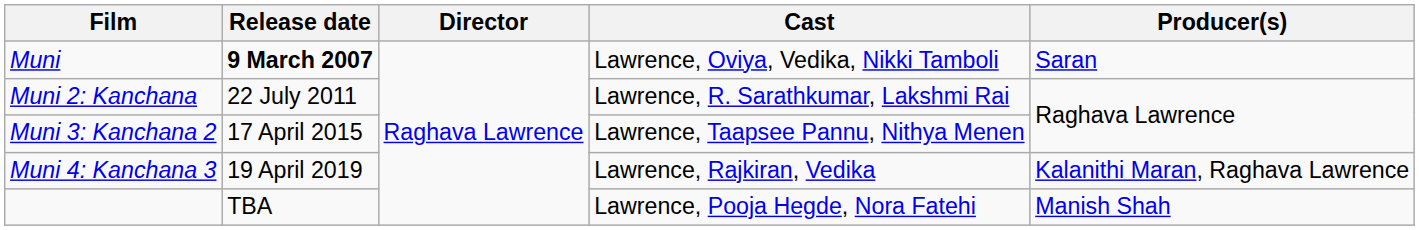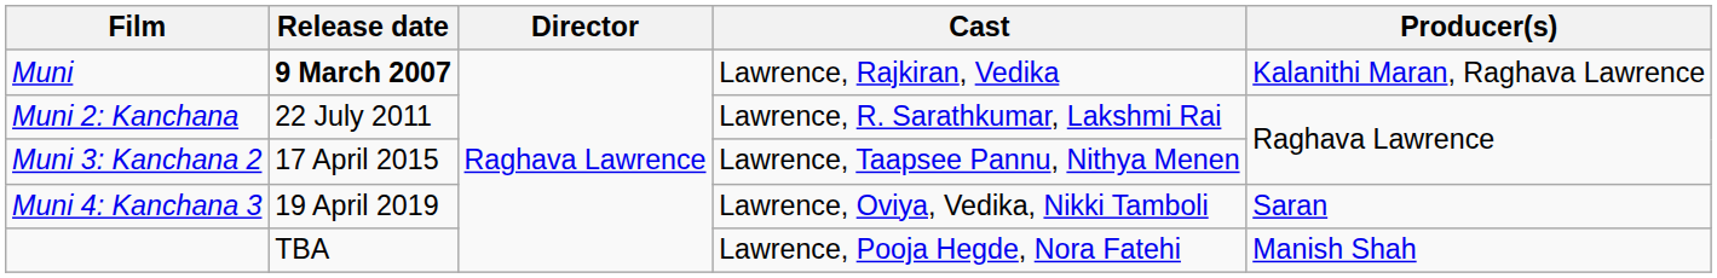 <table class="wikitable">
 <tr>
 <th>Film</th>
 <th>Release date</th>
 <th>Director</th>
 <th>Cast</th>
 <th>Producer(s)</th>
 </tr>
 <tr>
 <td><em><a href='#'>Muni</a></em></td>
 <td><strong>9 March 2007</strong></td>
 <td rowspan="5"><a href='#'>Raghava Lawrence</a></td>
-<td>Lawrence, <a href='#'>Oviya</a>, Vedika, <a href='#'>Nikki Tamboli</a></td>
-<td><a href='#'>Saran</a></td>
+<td>Lawrence, <a href='#'>Rajkiran</a>, <a href='#'>Vedika</a></td>
+<td><a href='#'>Kalanithi Maran</a>, Raghava Lawrence</td>
 </tr>
 <tr>
 <td><em><a href='#'>Muni 2: Kanchana</a></em></td>
 <td>22 July 2011</td>
 <td>Lawrence, <a href='#'>R. Sarathkumar</a>, <a href='#'>Lakshmi Rai</a></td>
 <td rowspan="2">Raghava Lawrence</td>
 </tr>
 <tr>
 <td><em><a href='#'>Muni 3: Kanchana 2</a></em></td>
 <td>17 April 2015</td>
 <td>Lawrence, <a href='#'>Taapsee Pannu</a>, <a href='#'>Nithya Menen</a></td>
 </tr>
 <tr>
 <td><em><a href='#'>Muni 4: Kanchana 3</a></em></td>
 <td>19 April 2019</td>
-<td>Lawrence, <a href='#'>Rajkiran</a>, <a href='#'>Vedika</a></td>
-<td><a href='#'>Kalanithi Maran</a>, Raghava Lawrence</td>
+<td>Lawrence, <a href='#'>Oviya</a>, Vedika, <a href='#'>Nikki Tamboli</a></td>
+<td><a href='#'>Saran</a></td>
 </tr>
 <tr>
 <td></td>
 <td>TBA</td>
 <td>Lawrence, <a href='#'>Pooja Hegde</a>, <a href='#'>Nora Fatehi</a></td>
 <td><a href='#'>Manish Shah</a></td>
 </tr>
 </table>
